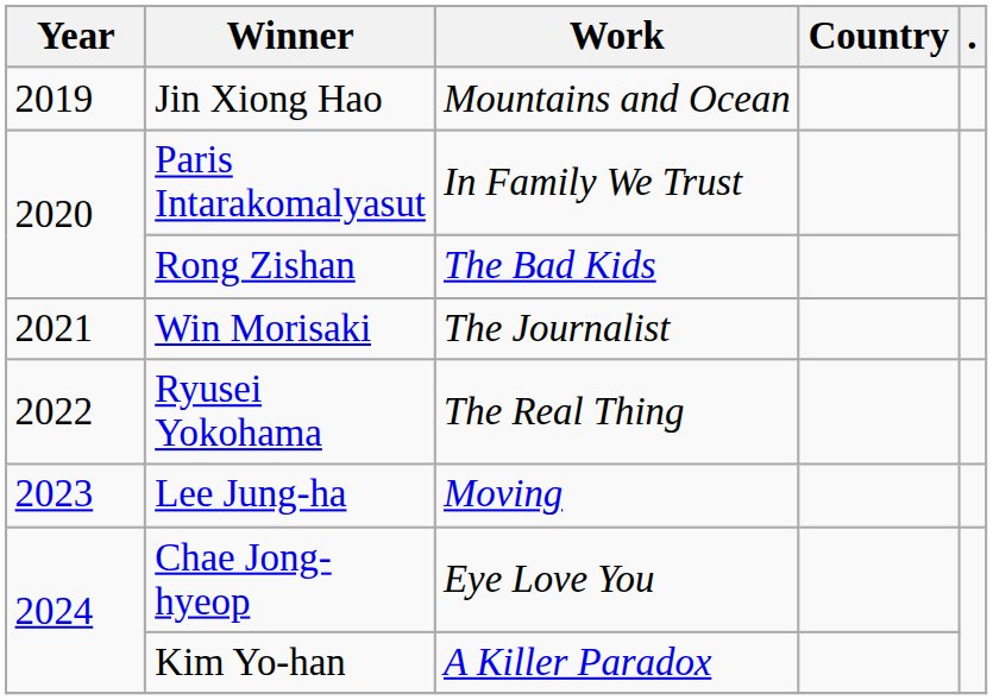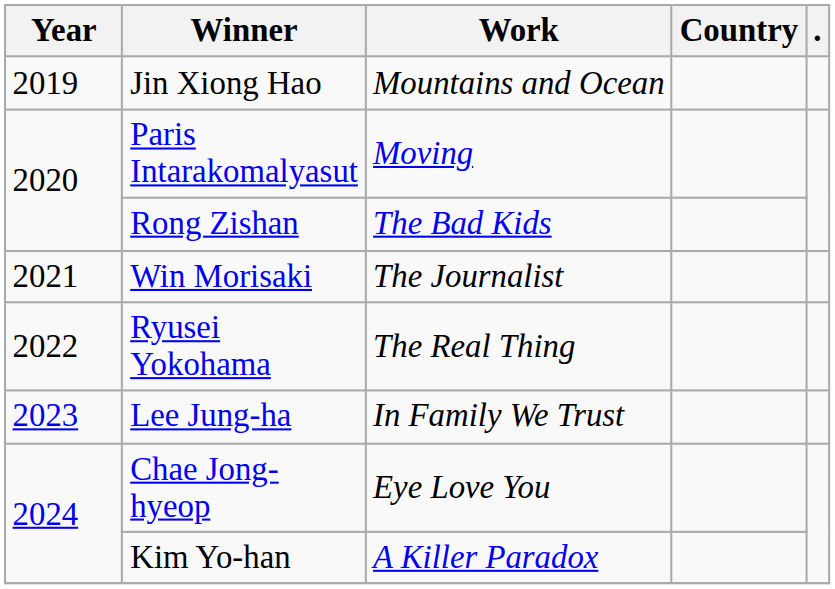 <table class="wikitable" | align=center>
 <tr>
 <th style="width:50px">Year</th>
 <th style="width:100px">Winner</th>
 <th>Work</th>
 <th>Country</th>
 <th>.</th>
 </tr>
 <tr>
 <td rowspan="1">2019</td>
 <td>Jin Xiong Hao</td>
 <td><em>Mountains and Ocean</em></td>
 <td></td>
 <td rowspan="1" style="text-align: center;"></td>
 </tr>
 <tr>
 <td rowspan="2">2020</td>
 <td><a href='#'>Paris Intarakomalyasut</a></td>
-<td><em>In Family We Trust</em></td>
+<td><em><a href='#'>Moving</a></em></td>
 <td></td>
 <td rowspan="2" style="text-align: center;"></td>
 </tr>
 <tr>
 <td><a href='#'>Rong Zishan</a></td>
 <td><em><a href='#'>The Bad Kids</a></em></td>
 <td></td>
 </tr>
 <tr>
 <td rowspan="1">2021</td>
 <td><a href='#'>Win Morisaki</a></td>
 <td><em>The Journalist</em></td>
 <td></td>
 <td rowspan="1" style="text-align: center;"></td>
 </tr>
 <tr>
 <td>2022</td>
 <td><a href='#'>Ryusei Yokohama</a></td>
 <td><em>The Real Thing</em></td>
 <td></td>
 <td rowspan="1" style="text-align: center;"></td>
 </tr>
 <tr>
 <td><a href='#'>2023</a></td>
 <td><a href='#'>Lee Jung-ha</a></td>
-<td><em><a href='#'>Moving</a></em></td>
+<td><em>In Family We Trust</em></td>
 <td></td>
 <td style="text-align: center;"></td>
 </tr>
 <tr>
 <td rowspan="2"><a href='#'>2024</a></td>
 <td><a href='#'>Chae Jong-hyeop</a></td>
 <td><em>Eye Love You</em></td>
 <td></td>
 <td style="text-align: center;" rowspan="2"></td>
 </tr>
 <tr>
 <td>Kim Yo-han</td>
 <td><em><a href='#'>A Killer Paradox</a></em></td>
 <td></td>
 </tr>
 <tr>
 </tr>
 </table>
